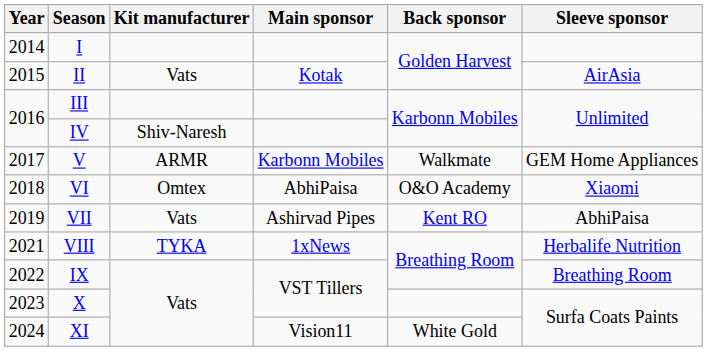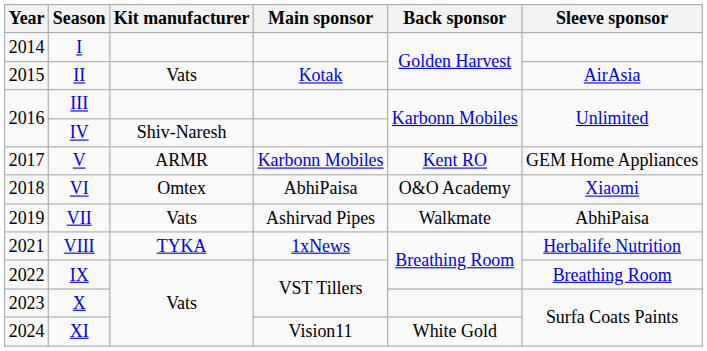 <table class="wikitable sortable" style="text-align: center; font-size: 100%" align="center" width:"80%">
 <tr>
 <th>Year</th>
 <th>Season</th>
 <th>Kit manufacturer</th>
 <th>Main sponsor</th>
 <th>Back sponsor</th>
 <th>Sleeve sponsor</th>
 </tr>
 <tr>
 <td>2014</td>
 <td><a href='#'>I</a></td>
 <td></td>
 <td></td>
 <td rowspan="2"><a href='#'>Golden Harvest</a></td>
 <td></td>
 </tr>
 <tr>
 <td>2015</td>
 <td><a href='#'>II</a></td>
 <td>Vats</td>
 <td><a href='#'>Kotak</a></td>
 <td><a href='#'>AirAsia</a></td>
 </tr>
 <tr>
 <td rowspan=2>2016</td>
 <td><a href='#'>III</a></td>
 <td></td>
 <td></td>
 <td rowspan="2"><a href='#'>Karbonn Mobiles</a></td>
 <td rowspan="2"><a href='#'>Unlimited</a></td>
 </tr>
 <tr>
 <td><a href='#'>IV</a></td>
 <td>Shiv-Naresh</td>
 <td></td>
 </tr>
 <tr>
 <td>2017</td>
 <td><a href='#'>V</a></td>
 <td>ARMR</td>
 <td><a href='#'>Karbonn Mobiles</a></td>
-<td>Walkmate</td>
+<td><a href='#'>Kent RO</a></td>
 <td>GEM Home Appliances</td>
 </tr>
 <tr>
 <td>2018</td>
 <td><a href='#'>VI</a></td>
 <td>Omtex</td>
 <td>AbhiPaisa</td>
 <td>O&O Academy</td>
 <td><a href='#'>Xiaomi</a></td>
 </tr>
 <tr>
 <td>2019</td>
 <td><a href='#'>VII</a></td>
 <td>Vats</td>
 <td>Ashirvad Pipes</td>
-<td><a href='#'>Kent RO</a></td>
+<td>Walkmate</td>
 <td>AbhiPaisa</td>
 </tr>
 <tr>
 <td>2021</td>
 <td><a href='#'>VIII</a></td>
 <td><a href='#'>TYKA</a></td>
 <td><a href='#'>1xNews</a></td>
 <td rowspan="2"><a href='#'>Breathing Room</a></td>
 <td><a href='#'>Herbalife Nutrition</a></td>
 </tr>
 <tr>
 <td>2022</td>
 <td><a href='#'>IX</a></td>
 <td rowspan="3">Vats</td>
 <td rowspan="2">VST Tillers</td>
 <td><a href='#'>Breathing Room</a></td>
 </tr>
 <tr>
 <td>2023</td>
 <td><a href='#'>X</a></td>
 <td></td>
 <td rowspan="2">Surfa Coats Paints</td>
 </tr>
 <tr>
 <td>2024</td>
 <td><a href='#'>XI</a></td>
 <td>Vision11</td>
 <td>White Gold</td>
 </tr>
 </table>
